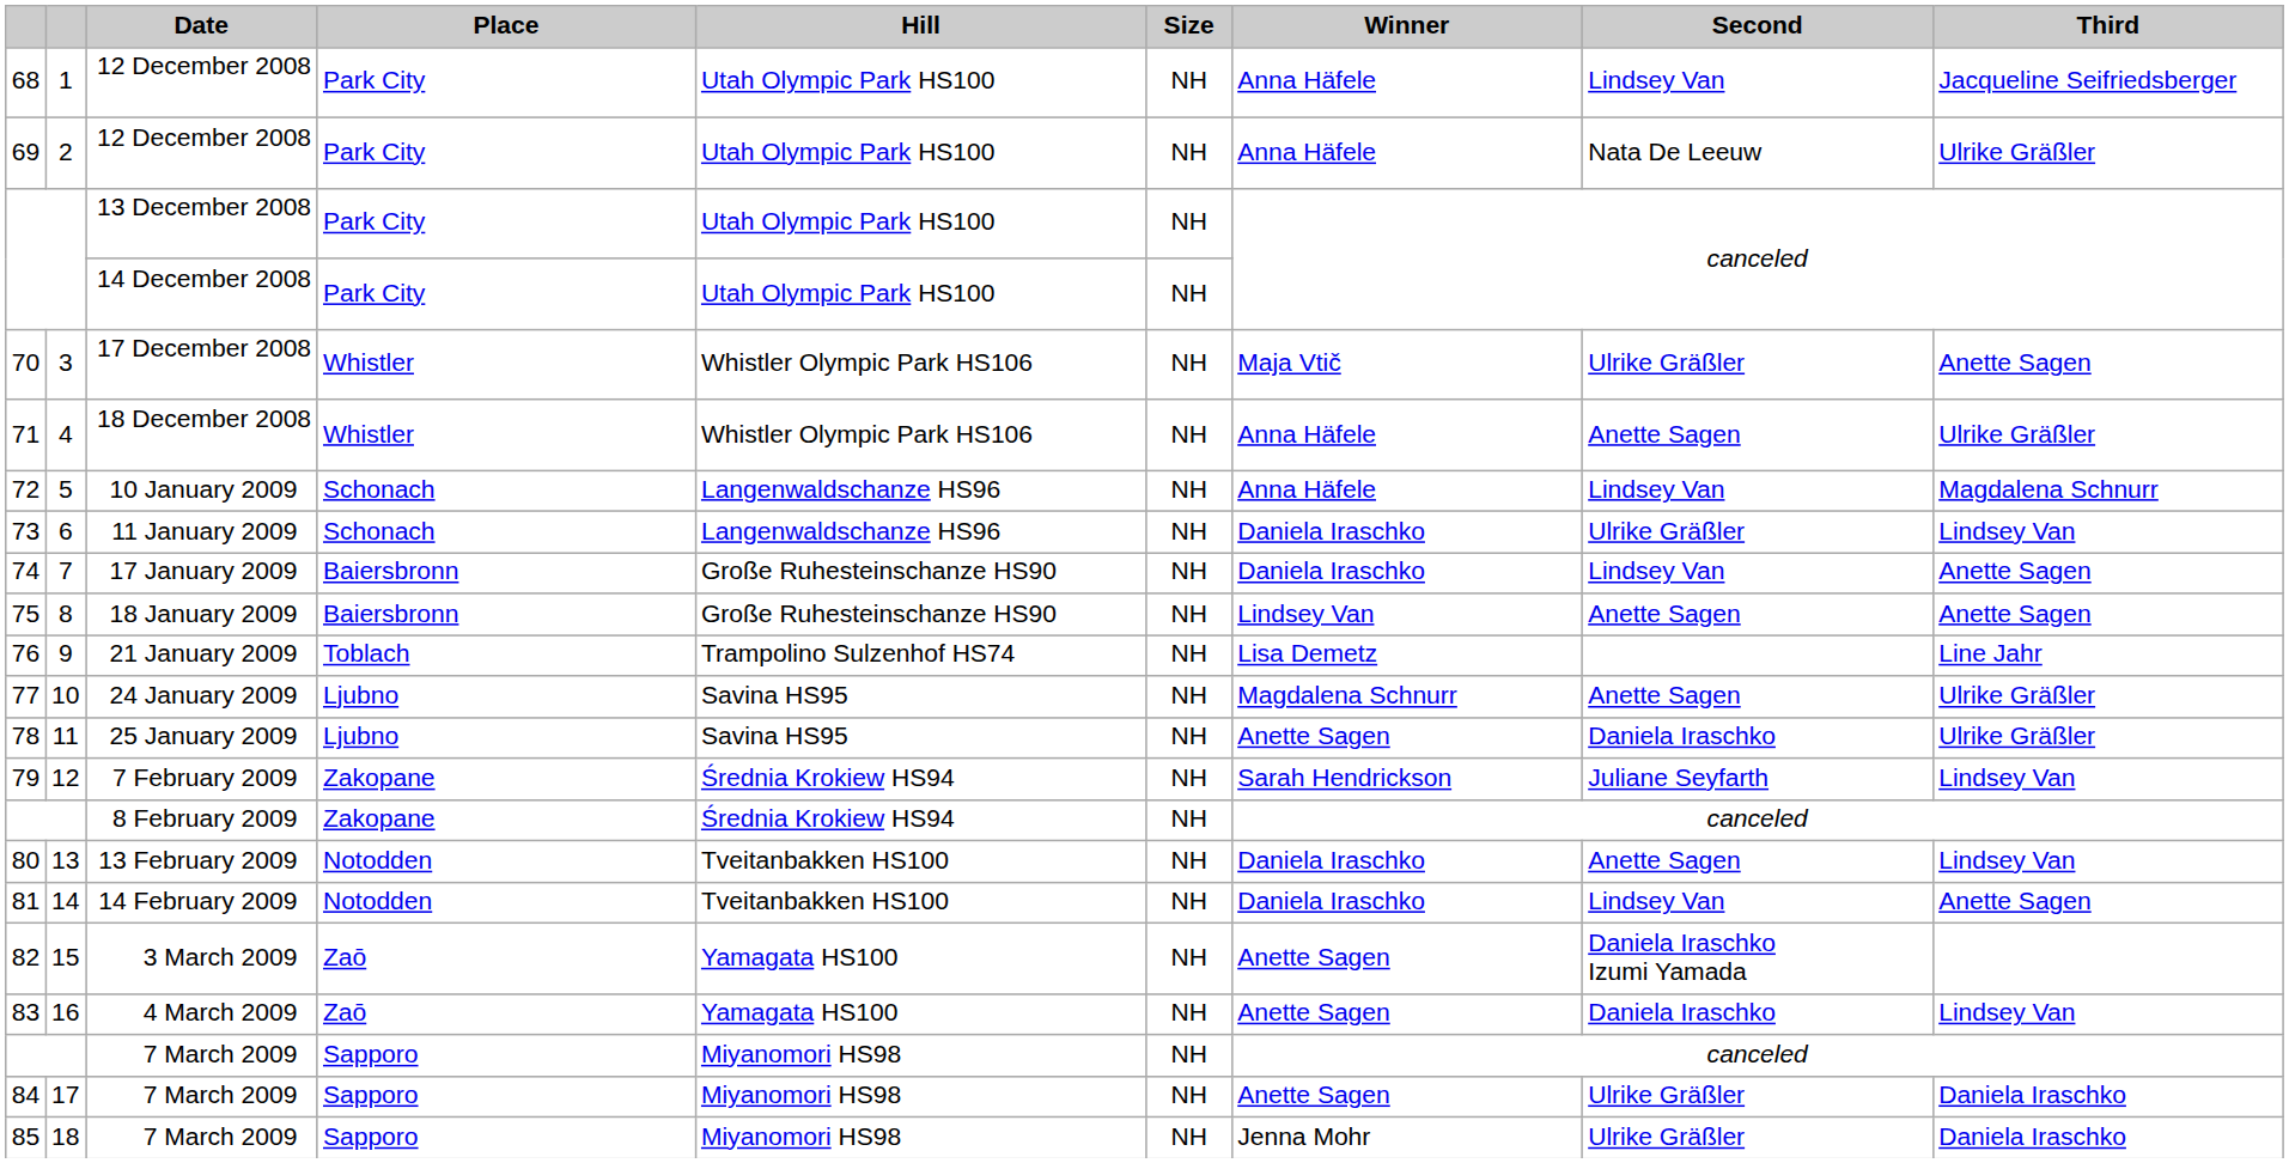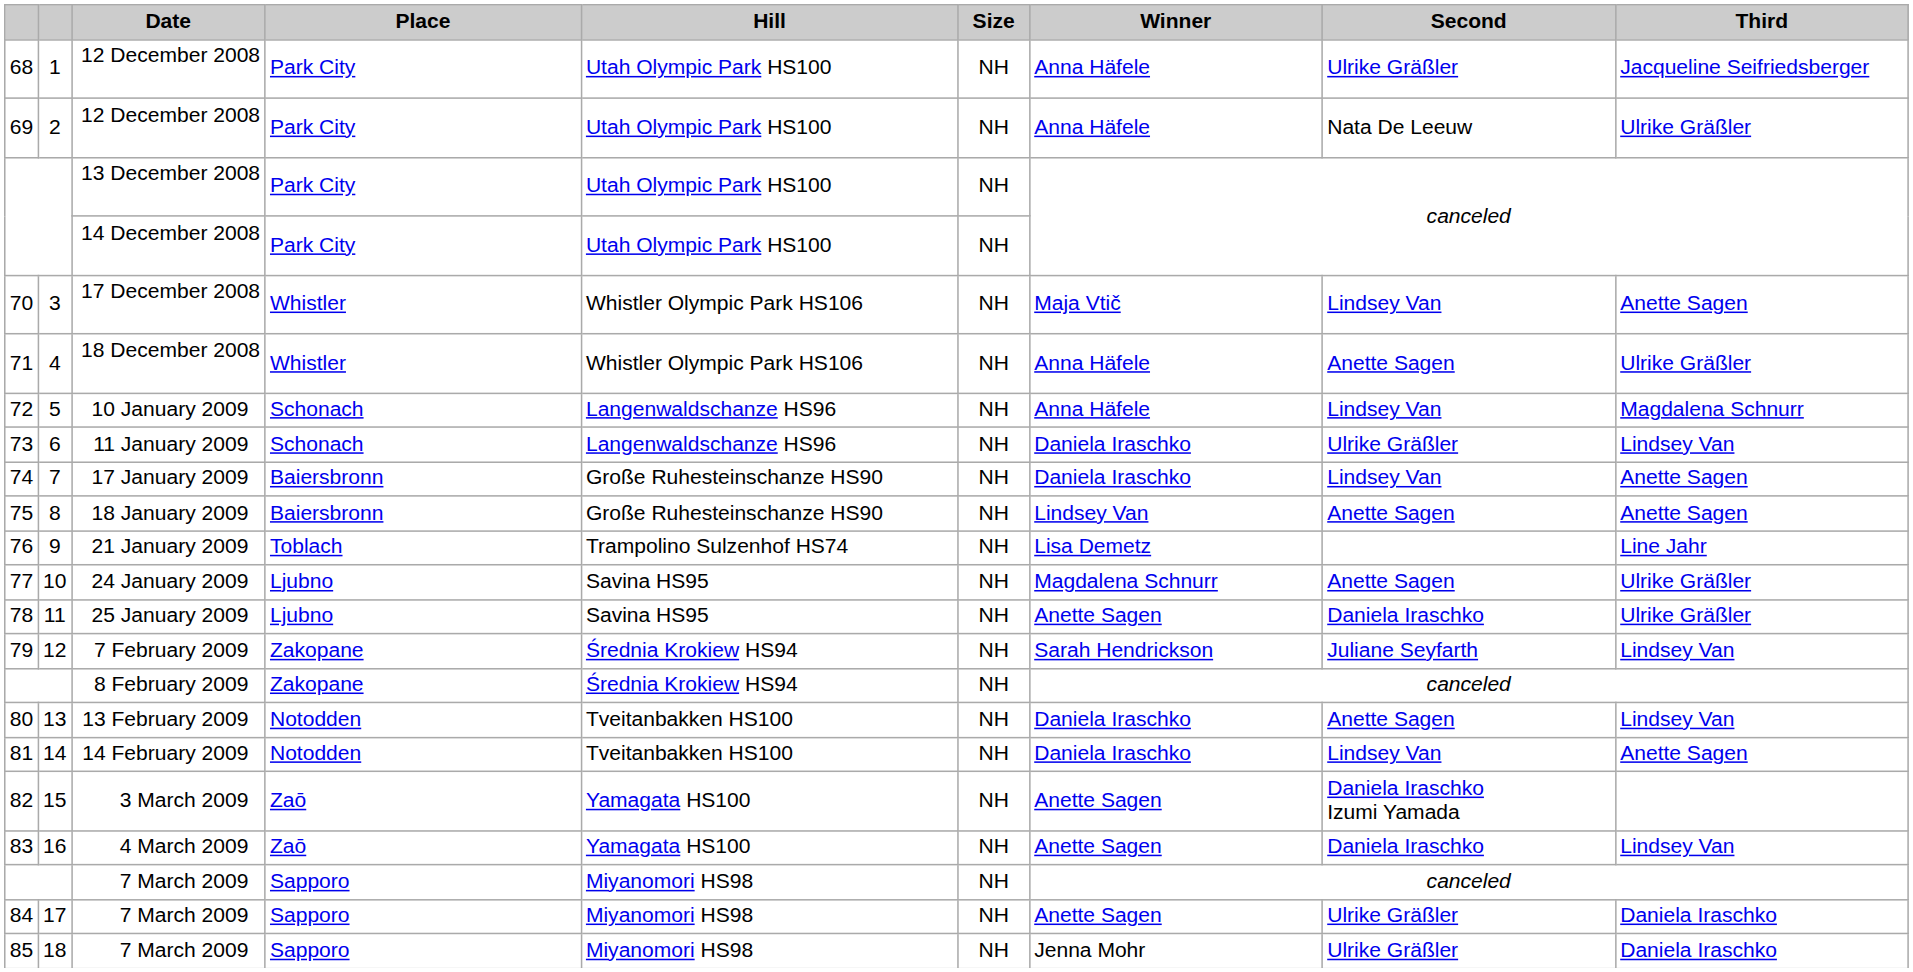 <table class="wikitable plainrowheaders" style="background:#fff; font-size:86%; line-height:16px; border:grey solid 1px; border-collapse:collapse;">
 <tr style="background:#ccc; text-align:center;">
 <th scope="col" style="background:#ccc; width=20 px;"></th>
 <th scope="col" style="background:#ccc; width=30 px;"></th>
 <th scope="col" style="background:#ccc; width:120px;">Date</th>
 <th scope="col" style="background:#ccc; width:200px;">Place</th>
 <th scope="col" style="background:#ccc; width:240px;">Hill</th>
 <th scope="col" style="background:#ccc; width:40px;">Size</th>
 <th scope="col" style="background:#ccc; width:185px;">Winner</th>
 <th scope="col" style="background:#ccc; width:185px;">Second</th>
 <th scope="col" style="background:#ccc; width:185px;">Third</th>
 </tr>
 <tr>
 <td align=center>68</td>
 <td align=center>1</td>
 <td align=right>12 December 2008  </td>
 <td> <a href='#'>Park City</a></td>
 <td><a href='#'>Utah Olympic Park</a> HS100</td>
 <td align=center>NH</td>
 <td> <a href='#'>Anna Häfele</a></td>
-<td> <a href='#'>Lindsey Van</a></td>
+<td> <a href='#'>Ulrike Gräßler</a></td>
 <td> <a href='#'>Jacqueline Seifriedsberger</a></td>
 </tr>
 <tr>
 <td align=center>69</td>
 <td align=center>2</td>
 <td align=right>12 December 2008  </td>
 <td> <a href='#'>Park City</a></td>
 <td><a href='#'>Utah Olympic Park</a> HS100</td>
 <td align=center>NH</td>
 <td> <a href='#'>Anna Häfele</a></td>
 <td> Nata De Leeuw</td>
 <td> <a href='#'>Ulrike Gräßler</a></td>
 </tr>
 <tr>
 <td colspan=2 rowspan=2></td>
 <td align=right>13 December 2008  </td>
 <td> <a href='#'>Park City</a></td>
 <td><a href='#'>Utah Olympic Park</a> HS100</td>
 <td align=center>NH</td>
 <td align=center colspan=3 rowspan=2><em>canceled</em></td>
 </tr>
 <tr>
 <td align=right>14 December 2008  </td>
 <td> <a href='#'>Park City</a></td>
 <td><a href='#'>Utah Olympic Park</a> HS100</td>
 <td align=center>NH</td>
 </tr>
 <tr>
 <td align=center>70</td>
 <td align=center>3</td>
 <td align=right>17 December 2008  </td>
 <td> <a href='#'>Whistler</a></td>
 <td>Whistler Olympic Park HS106</td>
 <td align=center>NH</td>
 <td> <a href='#'>Maja Vtič</a></td>
-<td> <a href='#'>Ulrike Gräßler</a></td>
+<td> <a href='#'>Lindsey Van</a></td>
 <td> <a href='#'>Anette Sagen</a></td>
 </tr>
 <tr>
 <td align=center>71</td>
 <td align=center>4</td>
 <td align=right>18 December 2008  </td>
 <td> <a href='#'>Whistler</a></td>
 <td>Whistler Olympic Park HS106</td>
 <td align=center>NH</td>
 <td> <a href='#'>Anna Häfele</a></td>
 <td> <a href='#'>Anette Sagen</a></td>
 <td> <a href='#'>Ulrike Gräßler</a></td>
 </tr>
 <tr>
 <td align=center>72</td>
 <td align=center>5</td>
 <td align=right>10 January 2009  </td>
 <td> <a href='#'>Schonach</a></td>
 <td><a href='#'>Langenwaldschanze</a> HS96</td>
 <td align=center>NH</td>
 <td> <a href='#'>Anna Häfele</a></td>
 <td> <a href='#'>Lindsey Van</a></td>
 <td> <a href='#'>Magdalena Schnurr</a></td>
 </tr>
 <tr>
 <td align=center>73</td>
 <td align=center>6</td>
 <td align=right>11 January 2009  </td>
 <td> <a href='#'>Schonach</a></td>
 <td><a href='#'>Langenwaldschanze</a> HS96</td>
 <td align=center>NH</td>
 <td> <a href='#'>Daniela Iraschko</a></td>
 <td> <a href='#'>Ulrike Gräßler</a></td>
 <td> <a href='#'>Lindsey Van</a></td>
 </tr>
 <tr>
 <td align=center>74</td>
 <td align=center>7</td>
 <td align=right>17 January 2009  </td>
 <td> <a href='#'>Baiersbronn</a></td>
 <td>Große Ruhesteinschanze HS90</td>
 <td align=center>NH</td>
 <td> <a href='#'>Daniela Iraschko</a></td>
 <td> <a href='#'>Lindsey Van</a></td>
 <td> <a href='#'>Anette Sagen</a></td>
 </tr>
 <tr>
 <td align=center>75</td>
 <td align=center>8</td>
 <td align=right>18 January 2009  </td>
 <td> <a href='#'>Baiersbronn</a></td>
 <td>Große Ruhesteinschanze HS90</td>
 <td align=center>NH</td>
 <td> <a href='#'>Lindsey Van</a></td>
 <td> <a href='#'>Anette Sagen</a></td>
 <td> <a href='#'>Anette Sagen</a></td>
 </tr>
 <tr>
 <td align=center>76</td>
 <td align=center>9</td>
 <td align=right>21 January 2009  </td>
 <td> <a href='#'>Toblach</a></td>
 <td>Trampolino Sulzenhof HS74</td>
 <td align=center>NH</td>
 <td> <a href='#'>Lisa Demetz</a></td>
 <td></td>
 <td> <a href='#'>Line Jahr</a></td>
 </tr>
 <tr>
 <td align=center>77</td>
 <td align=center>10</td>
 <td align=right>24 January 2009  </td>
 <td> <a href='#'>Ljubno</a></td>
 <td>Savina HS95</td>
 <td align=center>NH</td>
 <td> <a href='#'>Magdalena Schnurr</a></td>
 <td> <a href='#'>Anette Sagen</a></td>
 <td> <a href='#'>Ulrike Gräßler</a></td>
 </tr>
 <tr>
 <td align=center>78</td>
 <td align=center>11</td>
 <td align=right>25 January 2009  </td>
 <td> <a href='#'>Ljubno</a></td>
 <td>Savina HS95</td>
 <td align=center>NH</td>
 <td> <a href='#'>Anette Sagen</a></td>
 <td> <a href='#'>Daniela Iraschko</a></td>
 <td> <a href='#'>Ulrike Gräßler</a></td>
 </tr>
 <tr>
 <td align=center>79</td>
 <td align=center>12</td>
 <td align=right>7 February 2009  </td>
 <td> <a href='#'>Zakopane</a></td>
 <td><a href='#'>Średnia Krokiew</a> HS94</td>
 <td align=center>NH</td>
 <td> <a href='#'>Sarah Hendrickson</a></td>
 <td> <a href='#'>Juliane Seyfarth</a></td>
 <td> <a href='#'>Lindsey Van</a></td>
 </tr>
 <tr>
 <td colspan=2></td>
 <td align=right>8 February 2009  </td>
 <td> <a href='#'>Zakopane</a></td>
 <td><a href='#'>Średnia Krokiew</a> HS94</td>
 <td align=center>NH</td>
 <td align=center colspan=3><em>canceled</em></td>
 </tr>
 <tr>
 <td align=center>80</td>
 <td align=center>13</td>
 <td align=right>13 February 2009  </td>
 <td> <a href='#'>Notodden</a></td>
 <td>Tveitanbakken HS100</td>
 <td align=center>NH</td>
 <td> <a href='#'>Daniela Iraschko</a></td>
 <td> <a href='#'>Anette Sagen</a></td>
 <td> <a href='#'>Lindsey Van</a></td>
 </tr>
 <tr>
 <td align=center>81</td>
 <td align=center>14</td>
 <td align=right>14 February 2009  </td>
 <td> <a href='#'>Notodden</a></td>
 <td>Tveitanbakken HS100</td>
 <td align=center>NH</td>
 <td> <a href='#'>Daniela Iraschko</a></td>
 <td> <a href='#'>Lindsey Van</a></td>
 <td> <a href='#'>Anette Sagen</a></td>
 </tr>
 <tr>
 <td align=center>82</td>
 <td align=center>15</td>
 <td align=right>3 March 2009  </td>
 <td> <a href='#'>Zaō</a></td>
 <td><a href='#'>Yamagata</a> HS100</td>
 <td align=center>NH</td>
 <td> <a href='#'>Anette Sagen</a></td>
 <td> <a href='#'>Daniela Iraschko</a><br> Izumi Yamada</td>
 <td></td>
 </tr>
 <tr>
 <td align=center>83</td>
 <td align=center>16</td>
 <td align=right>4 March 2009  </td>
 <td> <a href='#'>Zaō</a></td>
 <td><a href='#'>Yamagata</a> HS100</td>
 <td align=center>NH</td>
 <td> <a href='#'>Anette Sagen</a></td>
 <td> <a href='#'>Daniela Iraschko</a></td>
 <td> <a href='#'>Lindsey Van</a></td>
 </tr>
 <tr>
 <td colspan=2></td>
 <td align=right>7 March 2009  </td>
 <td> <a href='#'>Sapporo</a></td>
 <td><a href='#'>Miyanomori</a> HS98</td>
 <td align=center>NH</td>
 <td align=center colspan=3><em>canceled</em></td>
 </tr>
 <tr>
 <td align=center>84</td>
 <td align=center>17</td>
 <td align=right>7 March 2009  </td>
 <td> <a href='#'>Sapporo</a></td>
 <td><a href='#'>Miyanomori</a> HS98</td>
 <td align=center>NH</td>
 <td> <a href='#'>Anette Sagen</a></td>
 <td> <a href='#'>Ulrike Gräßler</a></td>
 <td> <a href='#'>Daniela Iraschko</a></td>
 </tr>
 <tr>
 <td align=center>85</td>
 <td align=center>18</td>
 <td align=right>7 March 2009  </td>
 <td> <a href='#'>Sapporo</a></td>
 <td><a href='#'>Miyanomori</a> HS98</td>
 <td align=center>NH</td>
 <td> Jenna Mohr</td>
 <td> <a href='#'>Ulrike Gräßler</a></td>
 <td> <a href='#'>Daniela Iraschko</a></td>
 </tr>
 </table>
